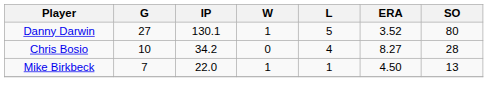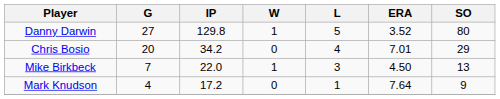 <table class="wikitable sortable">
 <tr>
 <th bgcolor="#DDDDFF" width="16%">Player</th>
 <th bgcolor="#DDDDFF" width="9%">G</th>
 <th bgcolor="#DDDDFF" width="9%">IP</th>
 <th bgcolor="#DDDDFF" width="9%">W</th>
 <th bgcolor="#DDDDFF" width="9%">L</th>
 <th bgcolor="#DDDDFF" width="9%">ERA</th>
 <th bgcolor="#DDDDFF" width="9%">SO</th>
 </tr>
 <tr align="center">
 <td><a href='#'>Danny Darwin</a></td>
 <td>27</td>
-<td>130.1</td>
+<td>129.8</td>
 <td>1</td>
 <td>5</td>
 <td>3.52</td>
 <td>80</td>
 </tr>
 <tr align="center">
 <td><a href='#'>Chris Bosio</a></td>
-<td>10</td>
+<td>20</td>
 <td>34.2</td>
 <td>0</td>
 <td>4</td>
-<td>8.27</td>
-<td>28</td>
+<td>7.01</td>
+<td>29</td>
 </tr>
 <tr align="center">
 <td><a href='#'>Mike Birkbeck</a></td>
 <td>7</td>
 <td>22.0</td>
 <td>1</td>
-<td>1</td>
+<td>3</td>
 <td>4.50</td>
 <td>13</td>
 </tr>
 <tr align="center">
+<td><a href='#'>Mark Knudson</a></td>
+<td>4</td>
+<td>17.2</td>
+<td>0</td>
+<td>1</td>
+<td>7.64</td>
+<td>9</td>
+</tr>
+<tr align="center">
 </tr>
 </table>
